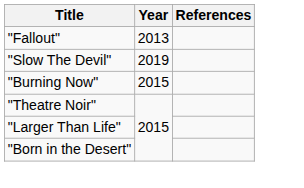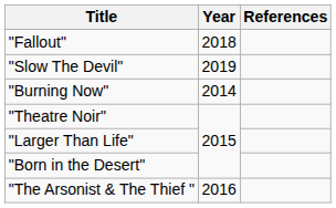 <table class="wikitable">
 <tr>
 <th>Title</th>
 <th>Year</th>
 <th>References</th>
 </tr>
 <tr>
 <td>"Fallout"</td>
-<td>2013</td>
+<td>2018</td>
 <td></td>
 </tr>
 <tr>
 <td>"Slow The Devil"</td>
 <td>2019</td>
 <td></td>
 </tr>
 <tr>
 <td>"Burning Now"</td>
-<td>2015</td>
+<td>2014</td>
 <td></td>
 </tr>
 <tr>
 <td>"Theatre Noir"</td>
 <td rowspan="3">2015</td>
 <td></td>
 </tr>
 <tr>
 <td>"Larger Than Life"</td>
 <td></td>
 </tr>
 <tr>
 <td>"Born in the Desert"</td>
 <td></td>
 </tr>
+<tr>
+<td>"The Arsonist & The Thief "</td>
+<td>2016</td>
+<td></td>
+</tr>
 </table>
